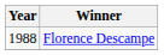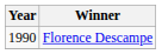 <table class=wikitable>
 <tr>
 <th>Year</th>
 <th>Winner</th>
 </tr>
 <tr>
-<td>1988</td>
+<td>1990</td>
 <td> <a href='#'>Florence Descampe</a></td>
 </tr>
 <tr>
 </tr>
 </table>
